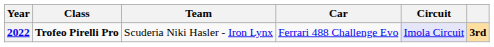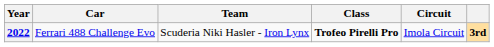 <table class="wikitable" style="text-align:center; font-size:85%;">
 <tr>
 <th>Year</th>
+<th>Car</th>
+<th>Team</th>
 <th>Class</th>
-<th>Team</th>
-<th>Car</th>
 <th>Circuit</th>
 <th></th>
 </tr>
 <tr>
 <th><a href='#'>2022</a></th>
+<td align=left><a href='#'>Ferrari 488 Challenge Evo</a></td>
+<td align=left> Scuderia Niki Hasler - <a href='#'>Iron Lynx</a></td>
 <td align=left><strong><span>Trofeo Pirelli Pro</span></strong></td>
-<td align=left> Scuderia Niki Hasler - <a href='#'>Iron Lynx</a></td>
-<td align=left><a href='#'>Ferrari 488 Challenge Evo</a></td>
-<td align=left style="background: lavender;"> <a href='#'>Imola Circuit</a></td>
+<td align=left> <a href='#'>Imola Circuit</a></td>
 <td style="background:#ffdf9f;"><strong>3rd</strong></td>
 </tr>
 </table>
